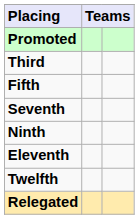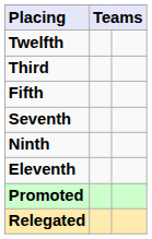 <table class=wikitable>
 <tr>
 </tr>
 <tr style="background: #E6E6FA;">
 <td><strong>Placing</strong></td>
 <td colspan="2" style="text-align:center"><strong>Teams</strong></td>
 </tr>
-<tr style="background: #ccffcc;">
-<td><strong>Promoted</strong></td>
-<td><strong></strong></td>
-<td><strong></strong></td>
+<tr>
+<td><strong>Twelfth</strong></td>
+<td></td>
+<td></td>
 </tr>
 <tr>
 <td><strong>Third</strong></td>
 <td></td>
 <td></td>
 </tr>
 <tr>
 <td><strong>Fifth</strong></td>
 <td></td>
 <td></td>
 </tr>
 <tr>
 <td><strong>Seventh</strong></td>
 <td></td>
 <td></td>
 </tr>
 <tr>
 <td><strong>Ninth</strong></td>
 <td></td>
 <td></td>
 </tr>
 <tr>
 <td><strong>Eleventh</strong></td>
 <td></td>
 <td> </td>
 </tr>
-<tr>
-<td><strong>Twelfth</strong></td>
-<td></td>
-<td></td>
+<tr style="background: #ccffcc;">
+<td><strong>Promoted</strong></td>
+<td><strong></strong></td>
+<td><strong></strong></td>
 </tr>
 <tr style="background: #ffebad;">
 <td><strong>Relegated</strong></td>
 <td></td>
 <td></td>
 </tr>
 </table>
